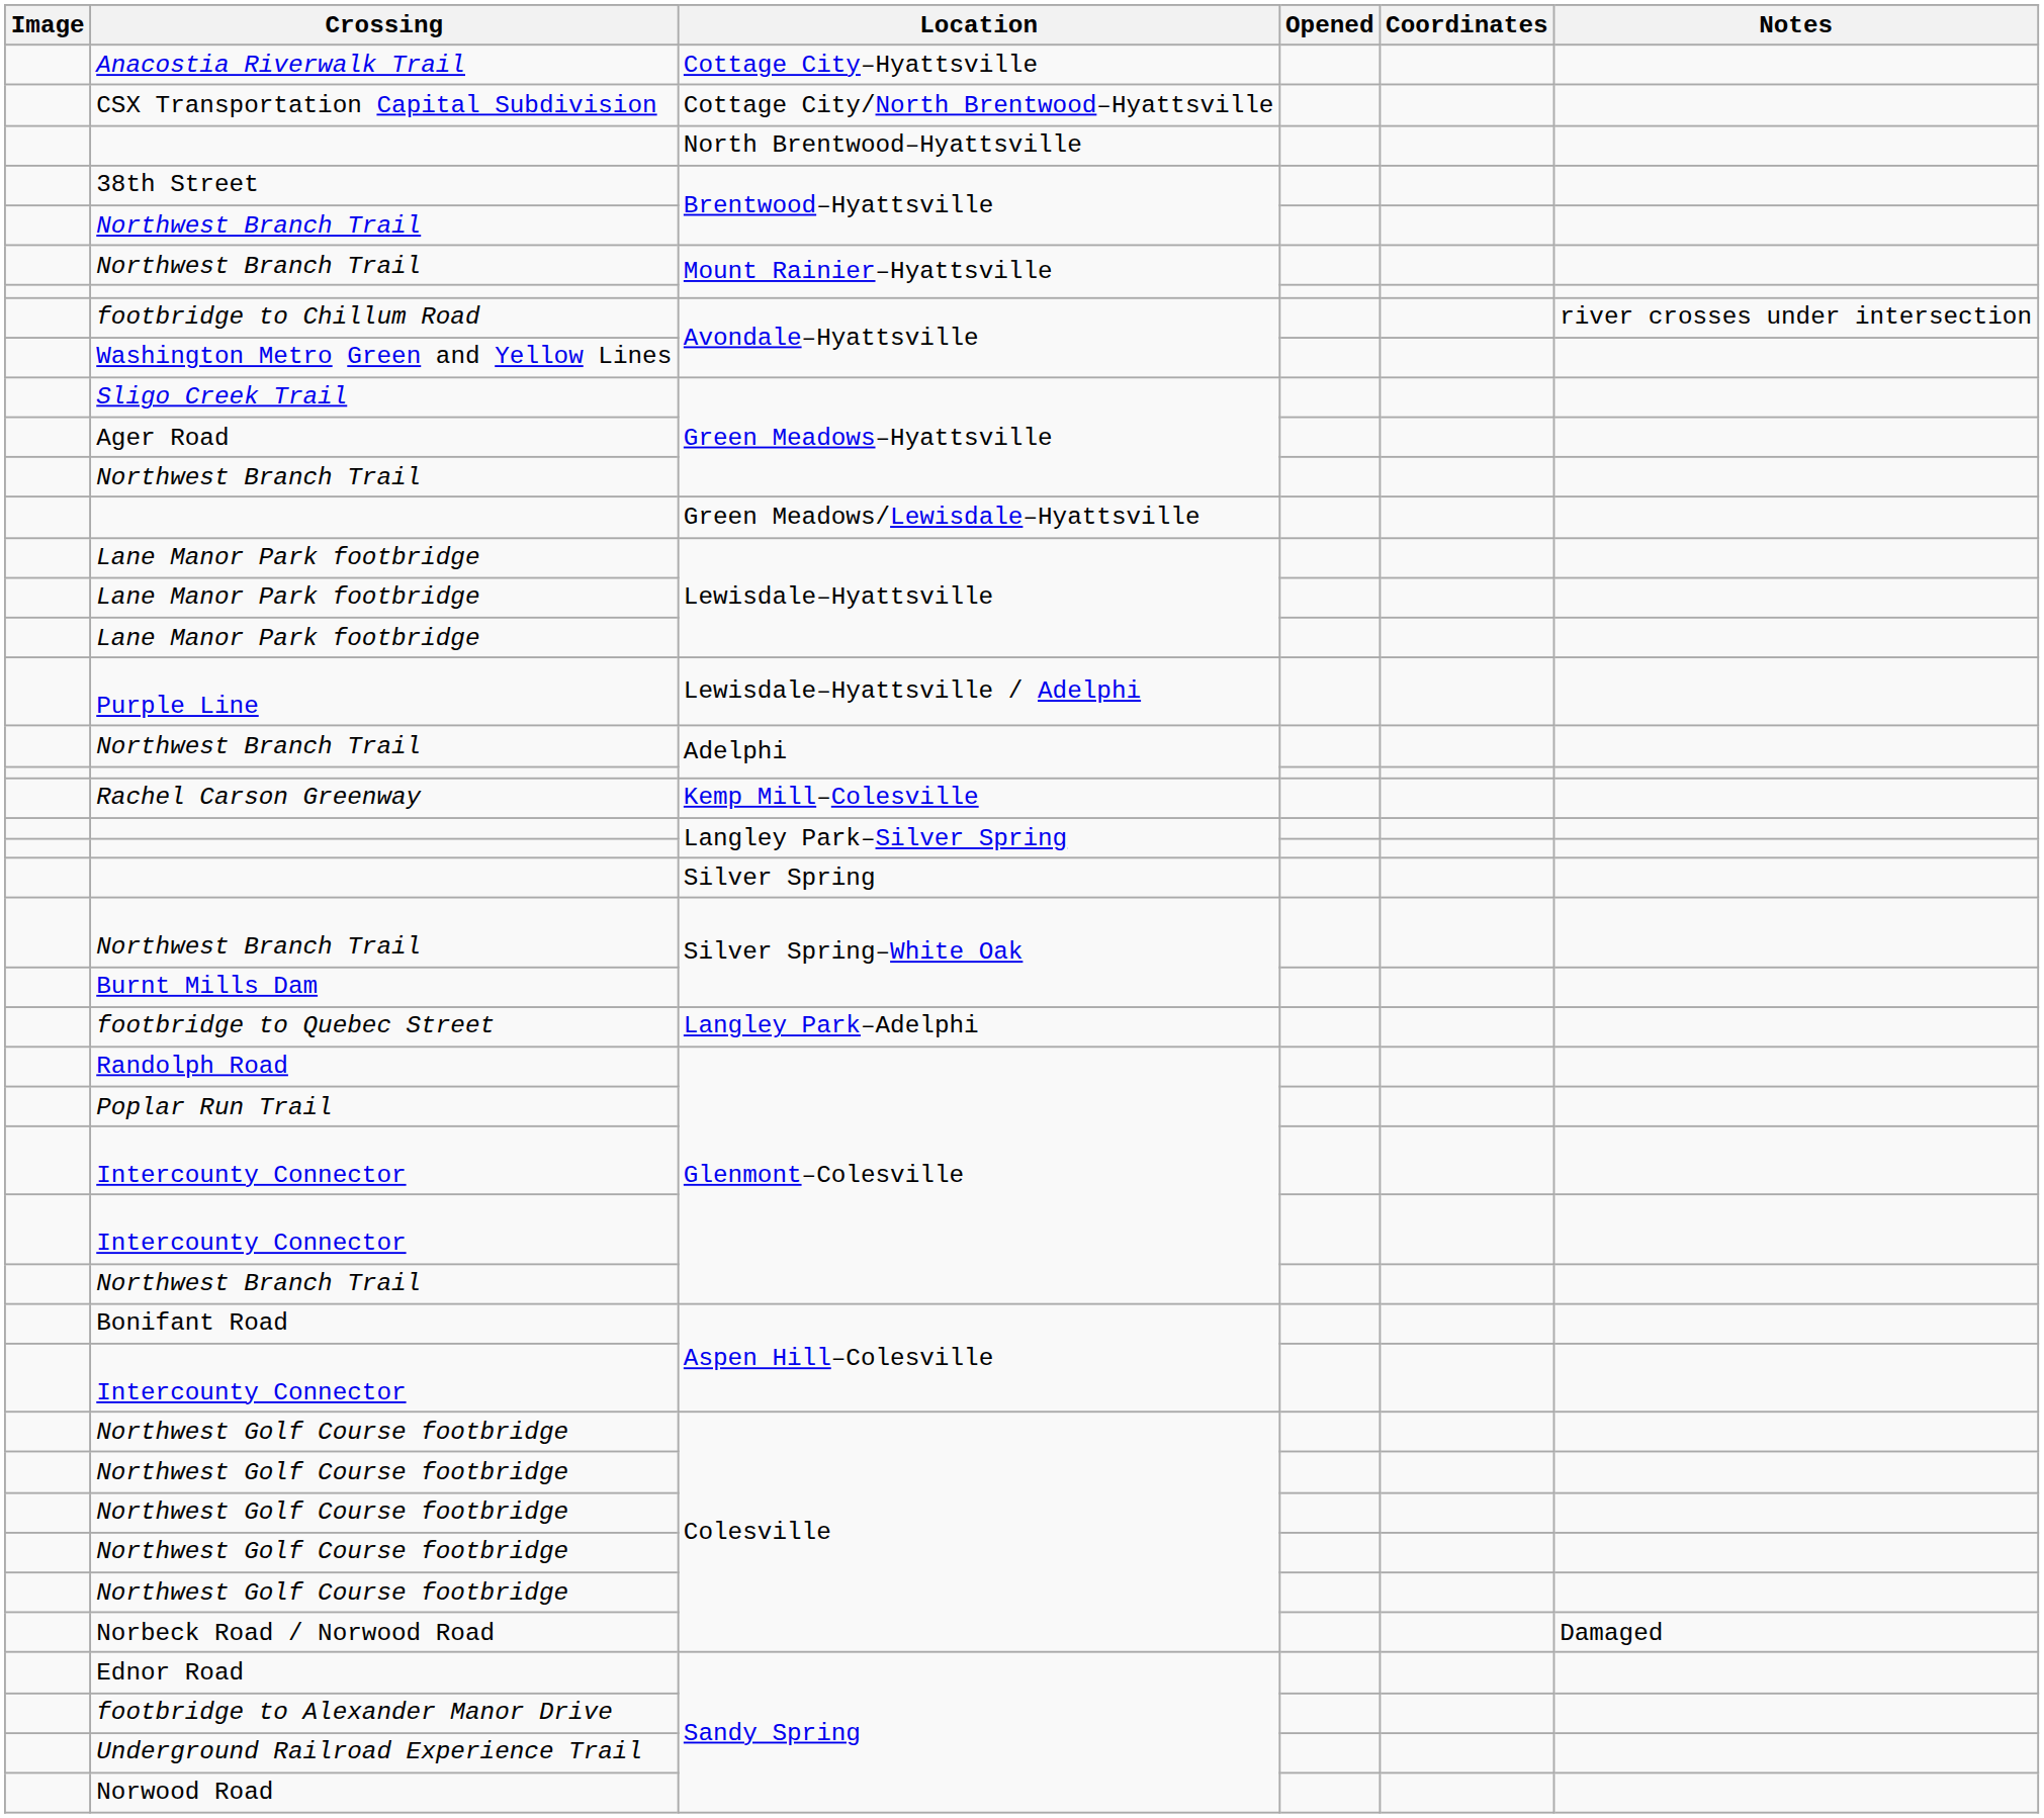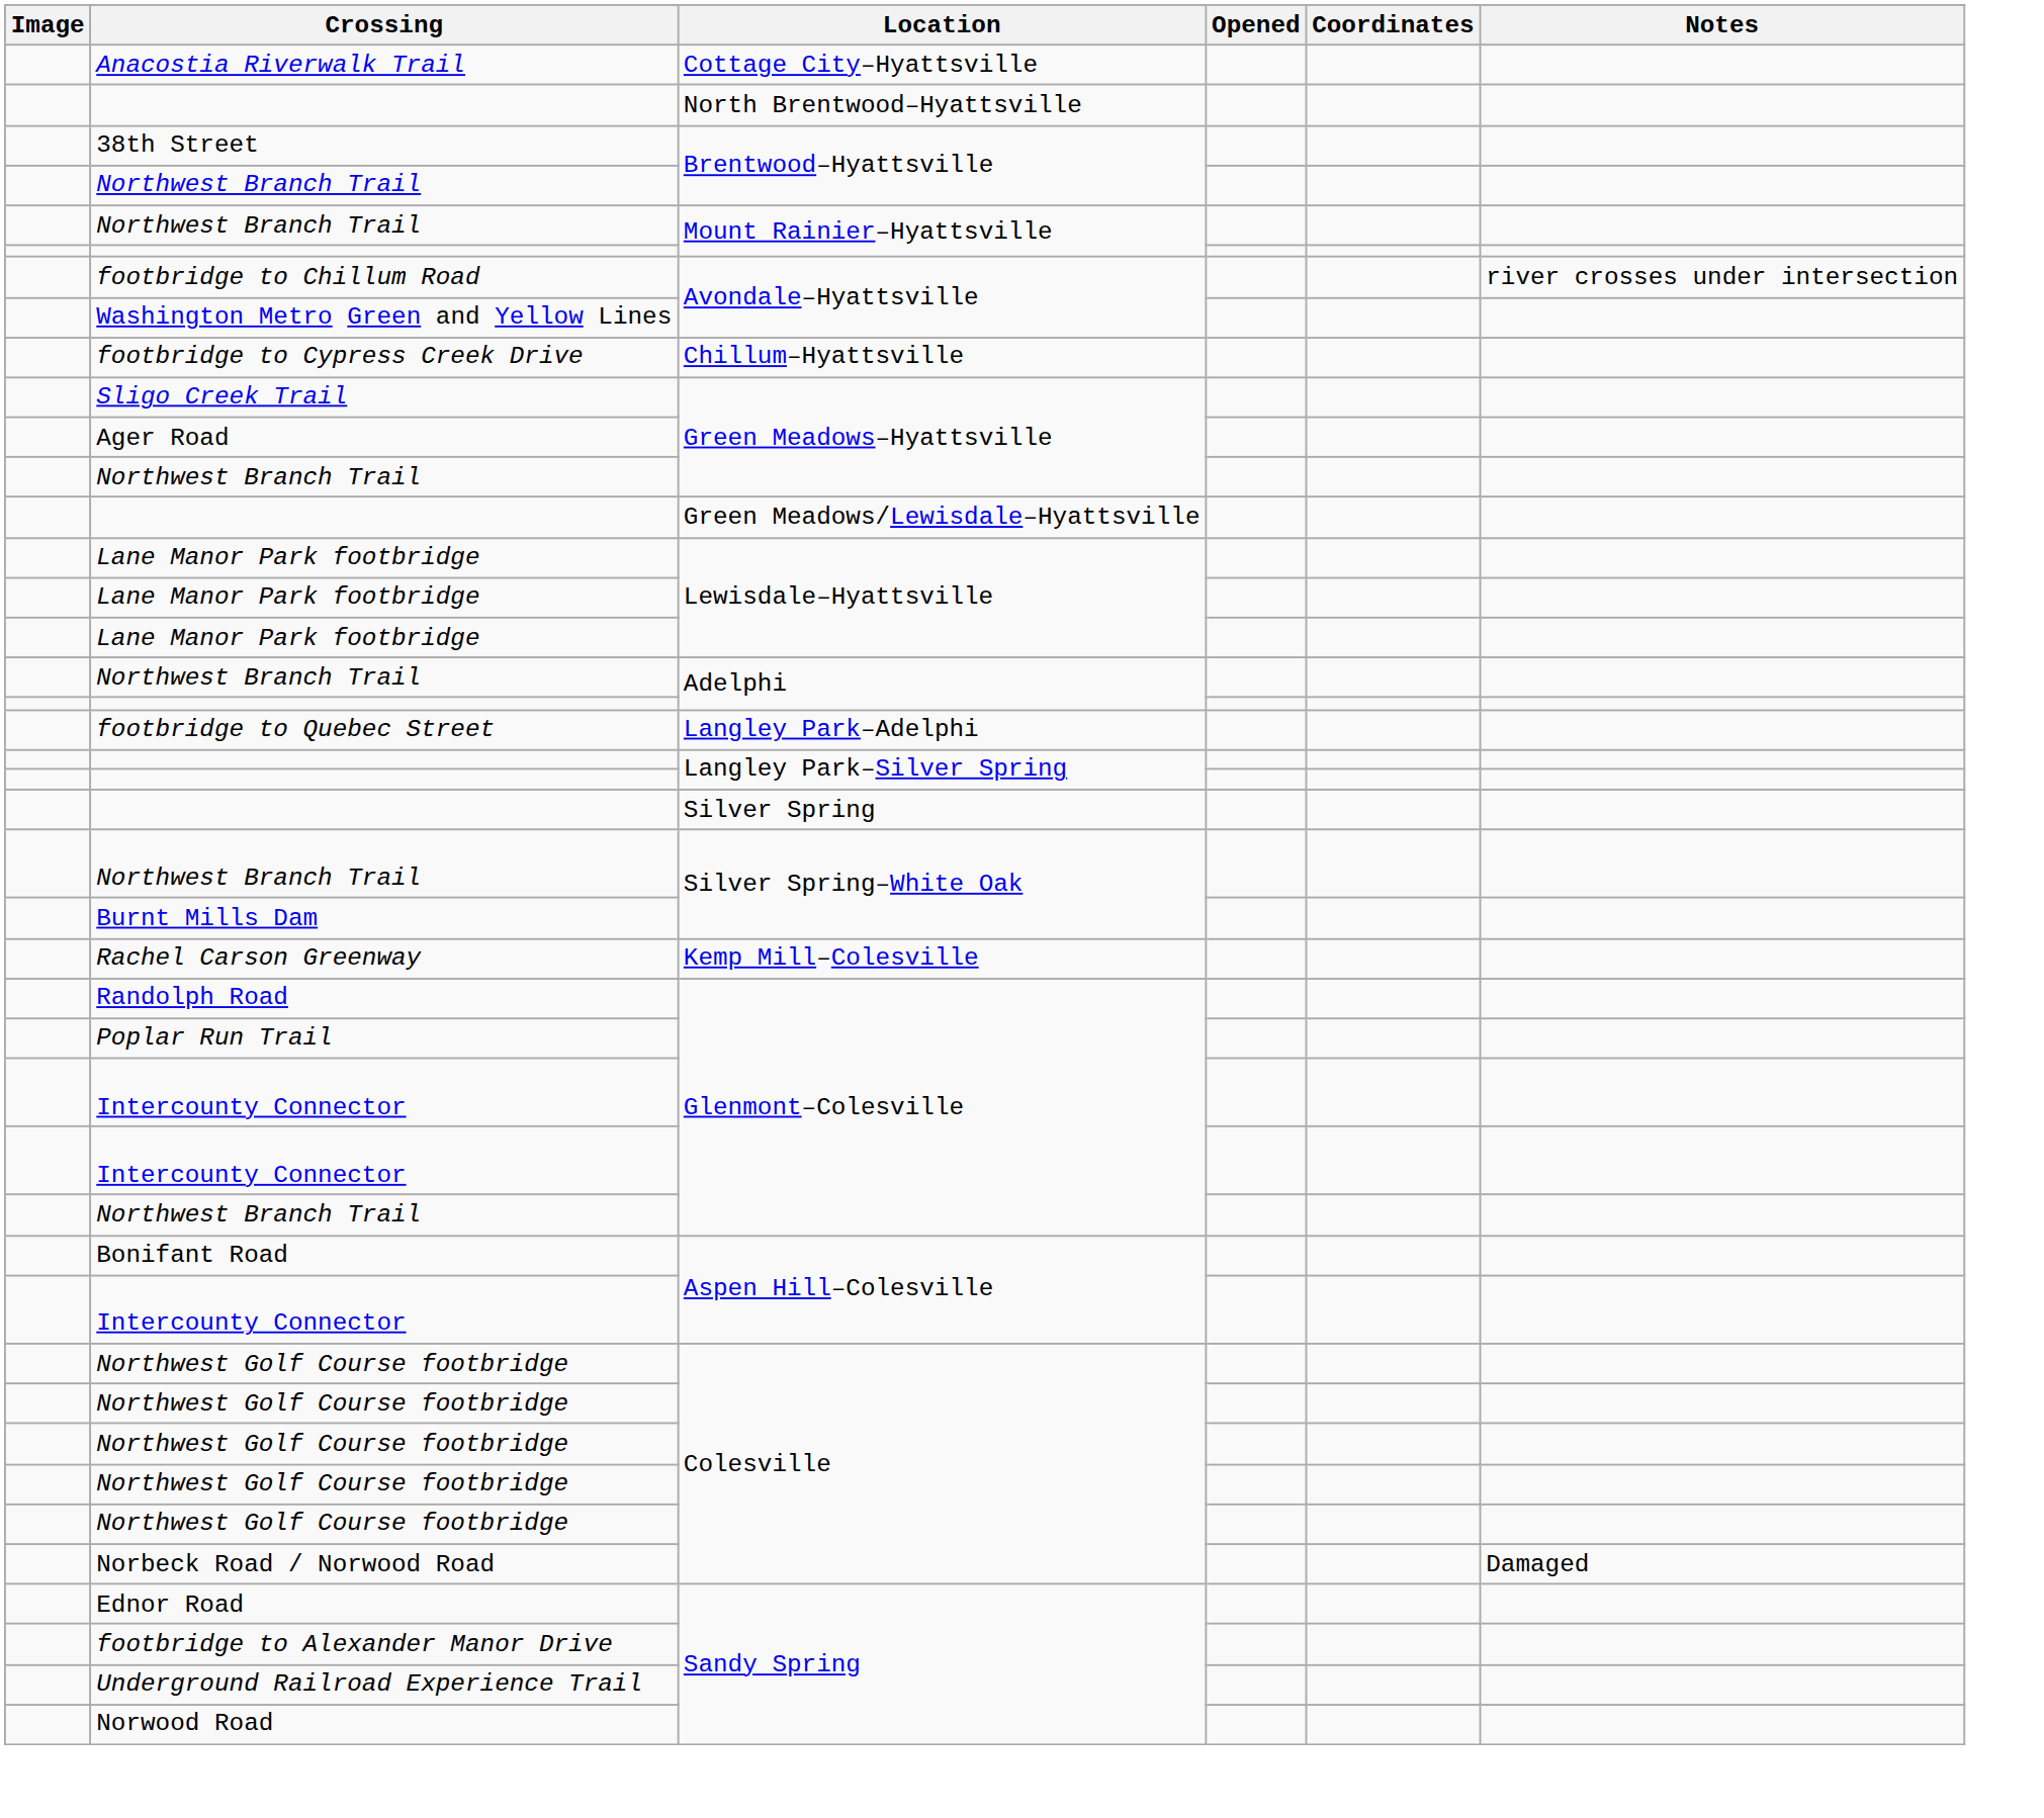 <table class="wikitable">
 <tr>
 <th>Image</th>
 <th>Crossing</th>
 <th>Location</th>
 <th>Opened</th>
 <th>Coordinates</th>
 <th>Notes</th>
 </tr>
 <tr>
 <td></td>
 <td><em><a href='#'>Anacostia Riverwalk Trail</a></em></td>
 <td><a href='#'>Cottage City</a>–Hyattsville</td>
-<td></td>
-<td></td>
-<td></td>
-</tr>
-<tr>
-<td></td>
-<td>CSX Transportation <a href='#'>Capital Subdivision</a></td>
-<td>Cottage City/<a href='#'>North Brentwood</a>–Hyattsville</td>
 <td></td>
 <td></td>
 <td></td>
 </tr>
 <tr>
 <td></td>
 <td></td>
 <td>North Brentwood–Hyattsville</td>
 <td></td>
 <td></td>
 <td></td>
 </tr>
 <tr>
 <td></td>
 <td>38th Street</td>
 <td rowspan="2"><a href='#'>Brentwood</a>–Hyattsville</td>
 <td></td>
 <td></td>
 <td></td>
 </tr>
 <tr>
 <td></td>
 <td><em><a href='#'>Northwest Branch Trail</a></em></td>
 <td></td>
 <td></td>
 <td></td>
 </tr>
 <tr>
 <td></td>
 <td><em>Northwest Branch Trail</em></td>
 <td rowspan="2"><a href='#'>Mount Rainier</a>–Hyattsville</td>
 <td></td>
 <td></td>
 <td></td>
 </tr>
 <tr>
 <td></td>
 <td></td>
 <td></td>
 <td></td>
 <td></td>
 </tr>
 <tr>
 <td></td>
 <td><em>footbridge to Chillum Road</em></td>
 <td rowspan="2"><a href='#'>Avondale</a>–Hyattsville</td>
 <td></td>
 <td></td>
 <td>river crosses under intersection</td>
 </tr>
 <tr>
 <td></td>
 <td><a href='#'>Washington Metro</a> <a href='#'>Green</a> and <a href='#'>Yellow</a> Lines</td>
 <td></td>
 <td></td>
 <td></td>
 </tr>
 <tr>
 <td></td>
+<td><em>footbridge to Cypress Creek Drive</em></td>
+<td><a href='#'>Chillum</a>–Hyattsville</td>
+<td></td>
+<td></td>
+<td></td>
+</tr>
+<tr>
+<td></td>
 <td><em><a href='#'>Sligo Creek Trail</a></em></td>
 <td rowspan="3"><a href='#'>Green Meadows</a>–Hyattsville</td>
 <td></td>
 <td></td>
 <td></td>
 </tr>
 <tr>
 <td></td>
 <td>Ager Road</td>
 <td></td>
 <td></td>
 <td></td>
 </tr>
 <tr>
 <td></td>
 <td><em>Northwest Branch Trail</em></td>
 <td></td>
 <td></td>
 <td></td>
 </tr>
 <tr>
 <td></td>
 <td></td>
 <td>Green Meadows/<a href='#'>Lewisdale</a>–Hyattsville</td>
 <td></td>
 <td></td>
 <td></td>
 </tr>
 <tr>
 <td></td>
 <td><em>Lane Manor Park footbridge</em></td>
 <td rowspan="3">Lewisdale–Hyattsville</td>
 <td></td>
 <td></td>
 <td></td>
 </tr>
 <tr>
 <td></td>
 <td><em>Lane Manor Park footbridge</em></td>
 <td></td>
 <td></td>
 <td></td>
 </tr>
 <tr>
 <td></td>
 <td><em>Lane Manor Park footbridge</em></td>
 <td></td>
 <td></td>
 <td></td>
 </tr>
 <tr>
 <td></td>
-<td><br><a href='#'>Purple Line</a></td>
-<td>Lewisdale–Hyattsville / <a href='#'>Adelphi</a></td>
-<td></td>
-<td></td>
-<td></td>
-</tr>
-<tr>
-<td></td>
 <td><em>Northwest Branch Trail</em></td>
 <td rowspan="2">Adelphi</td>
 <td></td>
 <td></td>
 <td></td>
 </tr>
 <tr>
 <td></td>
 <td></td>
 <td></td>
 <td></td>
 <td></td>
 </tr>
 <tr>
 <td></td>
-<td><em>Rachel Carson Greenway</em></td>
-<td><a href='#'>Kemp Mill</a>–<a href='#'>Colesville</a></td>
+<td><em>footbridge to Quebec Street</em></td>
+<td><a href='#'>Langley Park</a>–Adelphi</td>
 <td></td>
 <td></td>
 <td></td>
 </tr>
 <tr>
 <td></td>
 <td></td>
 <td rowspan="2">Langley Park–<a href='#'>Silver Spring</a></td>
 <td></td>
 <td></td>
 <td></td>
 </tr>
 <tr>
 <td></td>
 <td></td>
 <td></td>
 <td></td>
 <td></td>
 </tr>
 <tr>
 <td></td>
 <td></td>
 <td>Silver Spring</td>
 <td></td>
 <td></td>
 <td></td>
 </tr>
 <tr>
 <td></td>
 <td><br><em>Northwest Branch Trail</em></td>
 <td rowspan="2">Silver Spring–<a href='#'>White Oak</a></td>
 <td></td>
 <td></td>
 <td></td>
 </tr>
 <tr>
 <td></td>
 <td><a href='#'>Burnt Mills Dam</a></td>
 <td></td>
 <td></td>
 <td></td>
 </tr>
 <tr>
 <td></td>
-<td><em>footbridge to Quebec Street</em></td>
-<td><a href='#'>Langley Park</a>–Adelphi</td>
+<td><em>Rachel Carson Greenway</em></td>
+<td><a href='#'>Kemp Mill</a>–<a href='#'>Colesville</a></td>
 <td></td>
 <td></td>
 <td></td>
 </tr>
 <tr>
 <td></td>
 <td><a href='#'>Randolph Road</a></td>
 <td rowspan="5"><a href='#'>Glenmont</a>–Colesville</td>
 <td></td>
 <td></td>
 <td></td>
 </tr>
 <tr>
 <td></td>
 <td><em>Poplar Run Trail</em></td>
 <td></td>
 <td></td>
 <td></td>
 </tr>
 <tr>
 <td></td>
 <td><br> <a href='#'>Intercounty Connector</a></td>
 <td></td>
 <td></td>
 <td></td>
 </tr>
 <tr>
 <td></td>
 <td><br> <a href='#'>Intercounty Connector</a></td>
 <td></td>
 <td></td>
 <td></td>
 </tr>
 <tr>
 <td></td>
 <td><em>Northwest Branch Trail</em></td>
 <td></td>
 <td></td>
 <td></td>
 </tr>
 <tr>
 <td></td>
 <td>Bonifant Road</td>
 <td rowspan="2"><a href='#'>Aspen Hill</a>–Colesville</td>
 <td></td>
 <td></td>
 <td></td>
 </tr>
 <tr>
 <td></td>
 <td><br> <a href='#'>Intercounty Connector</a></td>
 <td></td>
 <td></td>
 <td></td>
 </tr>
 <tr>
 <td></td>
 <td><em>Northwest Golf Course footbridge</em></td>
 <td rowspan="6">Colesville</td>
 <td></td>
 <td></td>
 <td></td>
 </tr>
 <tr>
 <td></td>
 <td><em>Northwest Golf Course footbridge</em></td>
 <td></td>
 <td></td>
 <td></td>
 </tr>
 <tr>
 <td></td>
 <td><em>Northwest Golf Course footbridge</em></td>
 <td></td>
 <td></td>
 <td></td>
 </tr>
 <tr>
 <td></td>
 <td><em>Northwest Golf Course footbridge</em></td>
 <td></td>
 <td></td>
 <td></td>
 </tr>
 <tr>
 <td></td>
 <td><em>Northwest Golf Course footbridge</em></td>
 <td></td>
 <td></td>
 <td></td>
 </tr>
 <tr>
 <td></td>
 <td>Norbeck Road / Norwood Road</td>
 <td></td>
 <td></td>
 <td>Damaged</td>
 </tr>
 <tr>
 <td></td>
 <td>Ednor Road</td>
 <td rowspan="4"><a href='#'>Sandy Spring</a></td>
 <td></td>
 <td></td>
 <td></td>
 </tr>
 <tr>
 <td></td>
 <td><em>footbridge to Alexander Manor Drive</em></td>
 <td></td>
 <td></td>
 <td></td>
 </tr>
 <tr>
 <td></td>
 <td><em>Underground Railroad Experience Trail</em></td>
 <td></td>
 <td></td>
 <td></td>
 </tr>
 <tr>
 <td></td>
 <td>Norwood Road</td>
 <td></td>
 <td></td>
 <td></td>
 </tr>
 </table>
